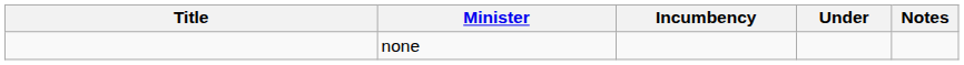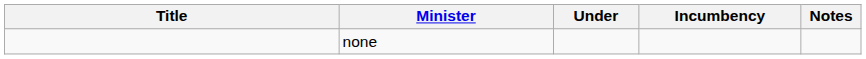 <table class="wikitable" style="width:100%;">
 <tr>
 <th>Title</th>
 <th style="width:25%;"><a href='#'>Minister</a></th>
+<th style="width:10%;">Under</th>
 <th style="width:160px;">Incumbency</th>
-<th style="width:10%;">Under</th>
 <th style="width:7%;">Notes</th>
 </tr>
 <tr>
 <td></td>
 <td>none</td>
 <td></td>
 <td></td>
 <td></td>
 </tr>
 </table>
